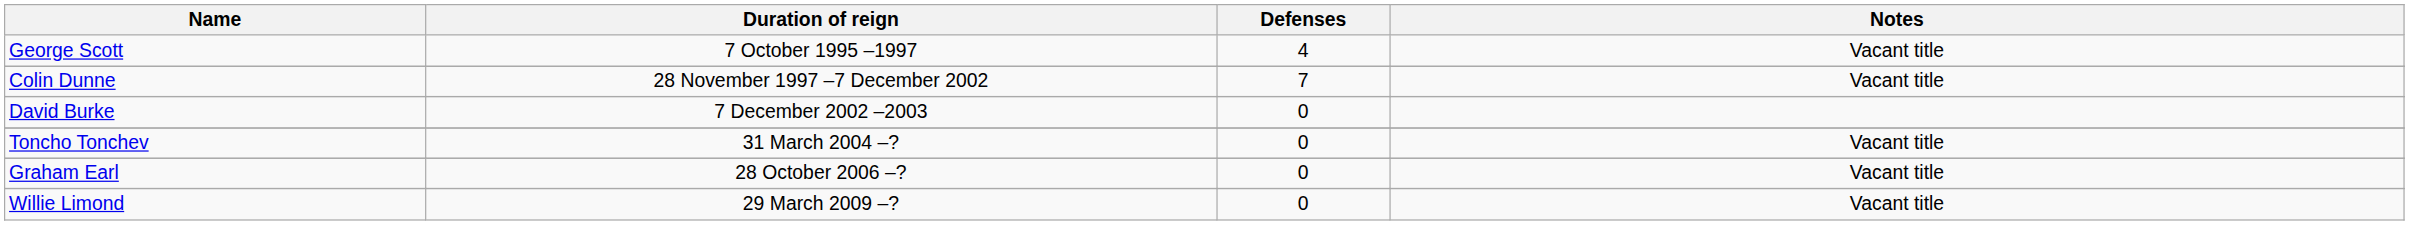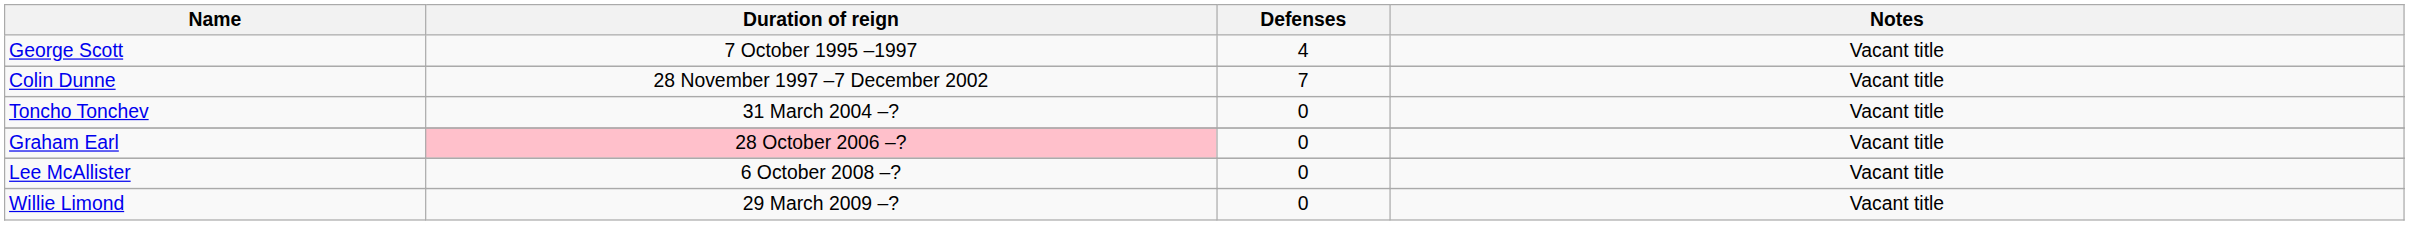 <table class="wikitable" width=100%>
 <tr>
 <th width=17%>Name</th>
 <th width=32%>Duration of reign</th>
 <th width=7%>Defenses</th>
 <th width=41%>Notes</th>
 </tr>
 <tr align=center>
 <td align=left> <a href='#'>George Scott</a></td>
 <td>7 October 1995 –1997</td>
 <td>4</td>
 <td>Vacant title</td>
 </tr>
 <tr align=centergn=center>
 </tr>
 <tr align=center>
 </tr>
 <tr align=centergn=center>
 </tr>
 <tr align=center>
 <td align=left> <a href='#'>Colin Dunne</a></td>
 <td>28 November 1997 –7 December 2002</td>
 <td>7</td>
 <td>Vacant title</td>
 </tr>
 <tr align=centergn=center>
 </tr>
-<tr align=center>
-<td align=left> <a href='#'>David Burke</a></td>
-<td>7 December 2002 –2003</td>
-<td>0</td>
-<td></td>
-</tr>
 <tr align=centergn=center>
 </tr>
 <tr align=center>
 <td align=left> <a href='#'>Toncho Tonchev</a></td>
 <td>31 March 2004 –?</td>
 <td>0</td>
 <td>Vacant title</td>
 </tr>
 <tr align=centergn=center>
 </tr>
 <tr align=center>
 <td align=left> <a href='#'>Graham Earl</a></td>
-<td>28 October 2006 –?</td>
+<td style="background: pink;">28 October 2006 –?</td>
 <td>0</td>
 <td>Vacant title</td>
 </tr>
 <tr align=centergn=center>
+</tr>
+<tr align=center>
+<td align=left> <a href='#'>Lee McAllister</a></td>
+<td>6 October 2008 –?</td>
+<td>0</td>
+<td>Vacant title</td>
 </tr>
 <tr align=centergn=center>
 </tr>
 <tr align=center>
 <td align=left> <a href='#'>Willie Limond</a></td>
 <td>29 March 2009 –?</td>
 <td>0</td>
 <td>Vacant title</td>
 </tr>
 </table>
